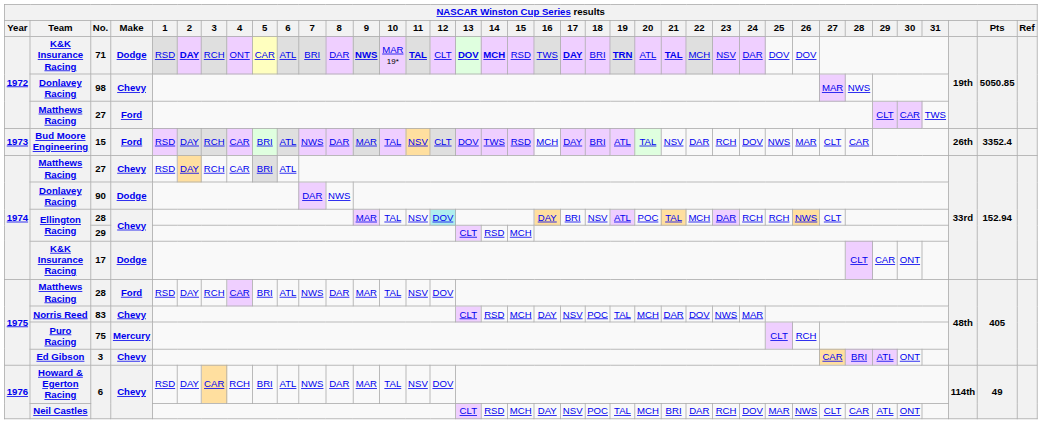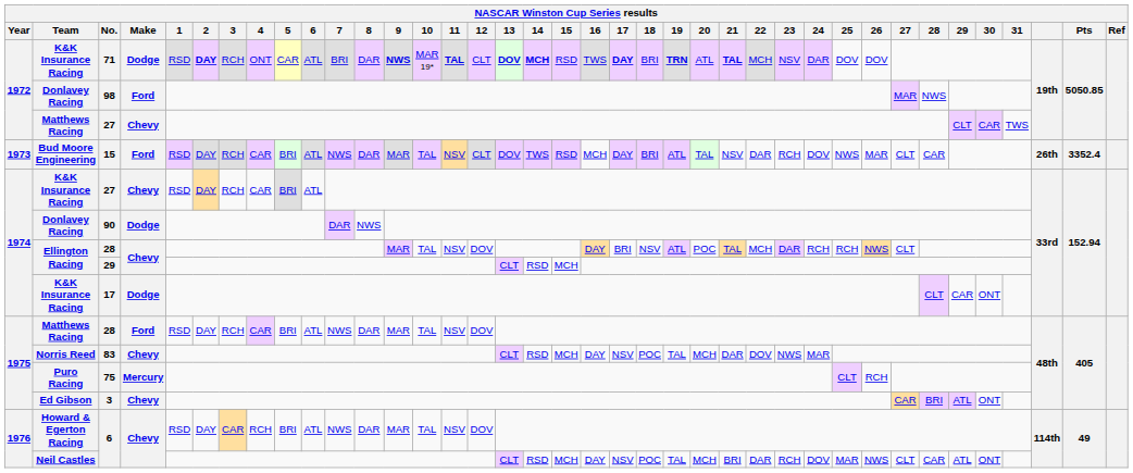 <table class="wikitable" style="text-align:center; font-size:75%">
 <tr>
 <th colspan=45><a href='#'>NASCAR Winston Cup Series</a> results</th>
 </tr>
 <tr>
 <th>Year</th>
 <th>Team</th>
 <th>No.</th>
 <th>Make</th>
 <th>1</th>
 <th>2</th>
 <th>3</th>
 <th>4</th>
 <th>5</th>
 <th>6</th>
 <th>7</th>
 <th>8</th>
 <th>9</th>
 <th>10</th>
 <th>11</th>
 <th>12</th>
 <th>13</th>
 <th>14</th>
 <th>15</th>
 <th>16</th>
 <th>17</th>
 <th>18</th>
 <th>19</th>
 <th>20</th>
 <th>21</th>
 <th>22</th>
 <th>23</th>
 <th>24</th>
 <th>25</th>
 <th>26</th>
 <th>27</th>
 <th>28</th>
 <th>29</th>
 <th>30</th>
 <th>31</th>
 <th></th>
 <th>Pts</th>
 <th>Ref</th>
 </tr>
 <tr>
 <th rowspan=3><a href='#'>1972</a></th>
 <th><a href='#'>K&K Insurance Racing</a></th>
 <th>71</th>
 <th><a href='#'>Dodge</a></th>
 <td style="background:#DFDFDF;"><a href='#'>RSD</a><br></td>
 <td style="background:#EFCFFF;"><strong><a href='#'>DAY</a></strong><br></td>
 <td style="background:#DFDFDF;"><a href='#'>RCH</a><br></td>
 <td style="background:#EFCFFF;"><a href='#'>ONT</a><br></td>
 <td style="background:#FFFFBF;"><a href='#'>CAR</a><br></td>
 <td style="background:#DFDFDF;"><a href='#'>ATL</a><br></td>
 <td style="background:#DFDFDF;"><a href='#'>BRI</a><br></td>
 <td style="background:#EFCFFF;"><a href='#'>DAR</a><br></td>
 <td style="background:#DFDFDF;"><strong><a href='#'>NWS</a></strong><br></td>
 <td style="background:#EFCFFF;"><a href='#'>MAR</a><br><small>19*</small></td>
 <td style="background:#DFDFDF;"><strong><a href='#'>TAL</a></strong><br></td>
 <td style="background:#EFCFFF;"><a href='#'>CLT</a><br></td>
 <td style="background:#DFFFDF;"><strong><a href='#'>DOV</a></strong><br></td>
 <td style="background:#EFCFFF;"><strong><a href='#'>MCH</a></strong><br></td>
 <td style="background:#EFCFFF;"><a href='#'>RSD</a><br></td>
 <td style="background:#DFDFDF;"><a href='#'>TWS</a><br></td>
 <td style="background:#EFCFFF;"><strong><a href='#'>DAY</a></strong><br></td>
 <td style="background:#EFCFFF;"><a href='#'>BRI</a><br></td>
 <td style="background:#DFDFDF;"><strong><a href='#'>TRN</a></strong><br></td>
 <td style="background:#EFCFFF;"><a href='#'>ATL</a><br></td>
 <td style="background:#EFCFFF;"><strong><a href='#'>TAL</a></strong><br></td>
 <td style="background:#DFDFDF;"><a href='#'>MCH</a><br></td>
 <td style="background:#EFCFFF;"><a href='#'>NSV</a><br></td>
 <td style="background:#EFCFFF;"><a href='#'>DAR</a><br></td>
 <td><a href='#'>DOV</a></td>
 <td><a href='#'>DOV</a></td>
 <td colspan=5></td>
 <th rowspan=3>19th</th>
 <th rowspan=3>5050.85</th>
 <th rowspan=3></th>
 </tr>
 <tr>
 <th><a href='#'>Donlavey Racing</a></th>
 <th>98</th>
-<th><a href='#'>Chevy</a></th>
+<th><a href='#'>Ford</a></th>
 <td colspan=26></td>
 <td style="background:#EFCFFF;"><a href='#'>MAR</a><br></td>
 <td><a href='#'>NWS</a></td>
 <td colspan=3></td>
 </tr>
 <tr>
 <th><a href='#'>Matthews Racing</a></th>
 <th>27</th>
-<th><a href='#'>Ford</a></th>
+<th><a href='#'>Chevy</a></th>
 <td colspan=28></td>
 <td style="background:#EFCFFF;"><a href='#'>CLT</a><br></td>
 <td style="background:#EFCFFF;"><a href='#'>CAR</a><br></td>
 <td><a href='#'>TWS</a></td>
 </tr>
 <tr>
 <th><a href='#'>1973</a></th>
 <th><a href='#'>Bud Moore Engineering</a></th>
 <th>15</th>
 <th><a href='#'>Ford</a></th>
 <td style="background:#EFCFFF;"><a href='#'>RSD</a><br></td>
 <td style="background:#DFDFDF;"><a href='#'>DAY</a><br></td>
 <td style="background:#DFDFDF;"><a href='#'>RCH</a><br></td>
 <td style="background:#EFCFFF;"><a href='#'>CAR</a><br></td>
 <td style="background:#DFFFDF;"><a href='#'>BRI</a><br></td>
 <td style="background:#DFDFDF;"><a href='#'>ATL</a><br></td>
 <td style="background:#EFCFFF;"><a href='#'>NWS</a><br></td>
 <td style="background:#EFCFFF;"><a href='#'>DAR</a><br></td>
 <td style="background:#DFDFDF;"><a href='#'>MAR</a><br></td>
 <td style="background:#EFCFFF;"><a href='#'>TAL</a><br></td>
 <td style="background:#FFDF9F;"><a href='#'>NSV</a><br></td>
 <td style="background:#DFDFDF;"><a href='#'>CLT</a><br></td>
 <td style="background:#EFCFFF;"><a href='#'>DOV</a><br></td>
 <td style="background:#EFCFFF;"><a href='#'>TWS</a><br></td>
 <td style="background:#EFCFFF;"><a href='#'>RSD</a><br></td>
 <td><a href='#'>MCH</a></td>
 <td style="background:#EFCFFF;"><a href='#'>DAY</a><br></td>
 <td style="background:#EFCFFF;"><a href='#'>BRI</a><br></td>
 <td style="background:#EFCFFF;"><a href='#'>ATL</a><br></td>
 <td style="background:#DFFFDF;"><a href='#'>TAL</a><br></td>
 <td><a href='#'>NSV</a></td>
 <td><a href='#'>DAR</a></td>
 <td><a href='#'>RCH</a></td>
 <td><a href='#'>DOV</a></td>
 <td><a href='#'>NWS</a></td>
 <td><a href='#'>MAR</a></td>
 <td><a href='#'>CLT</a></td>
 <td><a href='#'>CAR</a></td>
 <td colspan=3></td>
 <th>26th</th>
 <th>3352.4</th>
 <th></th>
 </tr>
 <tr>
 <th rowspan=5><a href='#'>1974</a></th>
-<th><a href='#'>Matthews Racing</a></th>
+<th><a href='#'>K&K Insurance Racing</a></th>
 <th>27</th>
 <th><a href='#'>Chevy</a></th>
 <td><a href='#'>RSD</a></td>
 <td style="background:#FFDF9F;"><a href='#'>DAY</a><br></td>
 <td><a href='#'>RCH</a></td>
 <td><a href='#'>CAR</a></td>
 <td style="background:#DFDFDF;"><a href='#'>BRI</a><br></td>
 <td><a href='#'>ATL</a></td>
 <td colspan=25></td>
 <th rowspan=5>33rd</th>
 <th rowspan=5>152.94</th>
 <th rowspan=5></th>
 </tr>
 <tr>
 <th><a href='#'>Donlavey Racing</a></th>
 <th>90</th>
 <th><a href='#'>Dodge</a></th>
 <td colspan=6></td>
 <td style="background:#EFCFFF;"><a href='#'>DAR</a><br></td>
 <td><a href='#'>NWS</a></td>
 <td colspan=23></td>
 </tr>
 <tr>
 <th rowspan=2><a href='#'>Ellington Racing</a></th>
 <th>28</th>
 <th rowspan=2><a href='#'>Chevy</a></th>
 <td colspan=8></td>
 <td style="background:#EFCFFF;"><a href='#'>MAR</a><br></td>
 <td><a href='#'>TAL</a></td>
 <td><a href='#'>NSV</a></td>
-<td style="background: paleturquoise;"><a href='#'>DOV</a></td>
+<td><a href='#'>DOV</a></td>
 <td colspan=3></td>
 <td style="background:#FFDF9F;"><a href='#'>DAY</a><br></td>
 <td><a href='#'>BRI</a></td>
 <td><a href='#'>NSV</a></td>
 <td style="background:#EFCFFF;"><a href='#'>ATL</a><br></td>
 <td><a href='#'>POC</a></td>
 <td style="background:#FFDF9F;"><a href='#'>TAL</a><br></td>
 <td><a href='#'>MCH</a></td>
 <td style="background:#EFCFFF;"><a href='#'>DAR</a><br></td>
 <td><a href='#'>RCH</a></td>
 <td><a href='#'>RCH</a></td>
 <td style="background:#FFDF9F;"><a href='#'>NWS</a><br></td>
 <td><a href='#'>CLT</a></td>
 <td colspan=4></td>
 </tr>
 <tr>
 <th>29</th>
 <td colspan=12></td>
 <td style="background:#EFCFFF;"><a href='#'>CLT</a><br></td>
 <td><a href='#'>RSD</a></td>
 <td><a href='#'>MCH</a></td>
 <td colspan=16></td>
 </tr>
 <tr>
 <th><a href='#'>K&K Insurance Racing</a></th>
 <th>17</th>
 <th><a href='#'>Dodge</a></th>
 <td colspan=27></td>
 <td style="background:#EFCFFF;"><a href='#'>CLT</a><br></td>
 <td><a href='#'>CAR</a></td>
 <td><a href='#'>ONT</a></td>
 <td></td>
 </tr>
 <tr>
 <th rowspan=4><a href='#'>1975</a></th>
 <th><a href='#'>Matthews Racing</a></th>
 <th>28</th>
 <th><a href='#'>Ford</a></th>
 <td><a href='#'>RSD</a></td>
 <td><a href='#'>DAY</a></td>
 <td><a href='#'>RCH</a></td>
 <td style="background:#EFCFFF;"><a href='#'>CAR</a><br></td>
 <td><a href='#'>BRI</a></td>
 <td><a href='#'>ATL</a></td>
 <td><a href='#'>NWS</a></td>
 <td><a href='#'>DAR</a></td>
 <td><a href='#'>MAR</a></td>
 <td><a href='#'>TAL</a></td>
 <td><a href='#'>NSV</a></td>
 <td><a href='#'>DOV</a></td>
 <td colspan=19></td>
 <th rowspan=4>48th</th>
 <th rowspan=4>405</th>
 <th rowspan=4></th>
 </tr>
 <tr>
 <th><a href='#'>Norris Reed</a></th>
 <th>83</th>
 <th><a href='#'>Chevy</a></th>
 <td colspan=12></td>
 <td style="background:#EFCFFF;"><a href='#'>CLT</a><br></td>
 <td><a href='#'>RSD</a></td>
 <td><a href='#'>MCH</a></td>
 <td><a href='#'>DAY</a></td>
 <td><a href='#'>NSV</a></td>
 <td><a href='#'>POC</a></td>
 <td><a href='#'>TAL</a></td>
 <td><a href='#'>MCH</a></td>
 <td><a href='#'>DAR</a></td>
 <td><a href='#'>DOV</a></td>
 <td><a href='#'>NWS</a></td>
 <td><a href='#'>MAR</a></td>
 <td colspan=7></td>
 </tr>
 <tr>
 <th><a href='#'>Puro Racing</a></th>
 <th>75</th>
 <th><a href='#'>Mercury</a></th>
 <td colspan=24></td>
 <td style="background:#EFCFFF;"><a href='#'>CLT</a><br></td>
 <td><a href='#'>RCH</a></td>
 <td colspan=5></td>
 </tr>
 <tr>
 <th><a href='#'>Ed Gibson</a></th>
 <th>3</th>
 <th><a href='#'>Chevy</a></th>
 <td colspan=26></td>
 <td style="background:#FFDF9F;"><a href='#'>CAR</a><br></td>
 <td style="background:#EFCFFF;"><a href='#'>BRI</a><br></td>
 <td style="background:#EFCFFF;"><a href='#'>ATL</a><br></td>
 <td><a href='#'>ONT</a></td>
 <td></td>
 </tr>
 <tr>
 <th rowspan=2><a href='#'>1976</a></th>
 <th><a href='#'>Howard & Egerton Racing</a></th>
 <th rowspan=2>6</th>
 <th rowspan=2><a href='#'>Chevy</a></th>
 <td><a href='#'>RSD</a></td>
 <td><a href='#'>DAY</a></td>
 <td style="background:#FFDF9F;"><a href='#'>CAR</a><br></td>
 <td><a href='#'>RCH</a></td>
 <td><a href='#'>BRI</a></td>
 <td><a href='#'>ATL</a></td>
 <td><a href='#'>NWS</a></td>
 <td><a href='#'>DAR</a></td>
 <td><a href='#'>MAR</a></td>
 <td><a href='#'>TAL</a></td>
 <td><a href='#'>NSV</a></td>
 <td><a href='#'>DOV</a></td>
 <td colspan=19></td>
 <th rowspan=2>114th</th>
 <th rowspan=2>49</th>
 <th rowspan=2></th>
 </tr>
 <tr>
 <th><a href='#'>Neil Castles</a></th>
 <td colspan=12></td>
 <td style="background:#EFCFFF;"><a href='#'>CLT</a><br></td>
 <td><a href='#'>RSD</a></td>
 <td><a href='#'>MCH</a></td>
 <td><a href='#'>DAY</a></td>
 <td><a href='#'>NSV</a></td>
 <td><a href='#'>POC</a></td>
 <td><a href='#'>TAL</a></td>
 <td><a href='#'>MCH</a></td>
 <td><a href='#'>BRI</a></td>
 <td><a href='#'>DAR</a></td>
 <td><a href='#'>RCH</a></td>
 <td><a href='#'>DOV</a></td>
 <td><a href='#'>MAR</a></td>
 <td><a href='#'>NWS</a></td>
 <td><a href='#'>CLT</a></td>
 <td><a href='#'>CAR</a></td>
 <td><a href='#'>ATL</a></td>
 <td><a href='#'>ONT</a></td>
 <td></td>
 </tr>
 </table>
